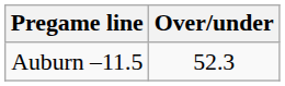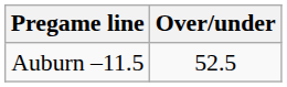 <table class="wikitable">
 <tr align="center">
 <th style=>Pregame line</th>
 <th style=>Over/under</th>
 </tr>
 <tr align="center">
 <td>Auburn –11.5</td>
-<td>52.3</td>
+<td>52.5</td>
 </tr>
 </table>
